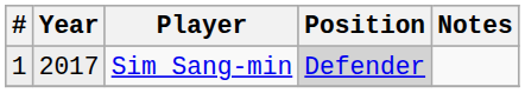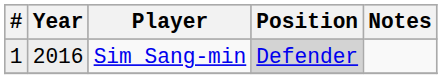 <table class="wikitable">
 <tr>
 <th>#</th>
 <th>Year</th>
 <th>Player</th>
 <th>Position</th>
 <th>Notes</th>
 </tr>
 <tr>
 <td style="background:#eeeeee">1</td>
-<td style="background:#eeeeee">2017</td>
+<td style="background:#eeeeee">2016</td>
 <td> <a href='#'>Sim Sang-min</a></td>
 <td style="background: lightgrey;"><a href='#'>Defender</a></td>
 <td></td>
 </tr>
 <tr>
 </tr>
 </table>
